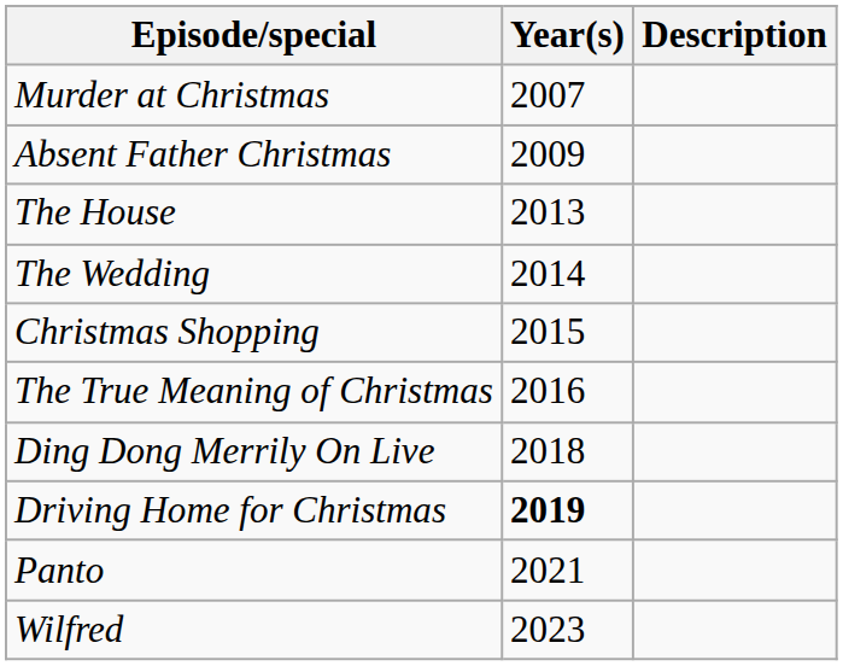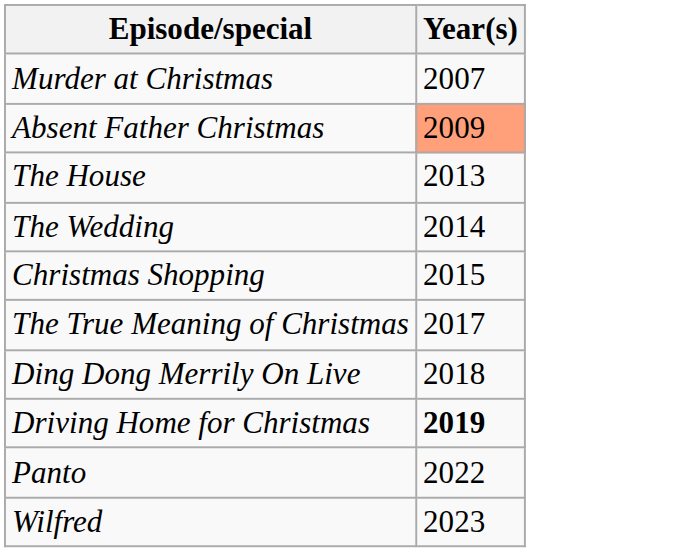 <table class="wikitable sortable">
 <tr>
 <th>Episode/special</th>
 <th>Year(s)</th>
-<th>Description</th>
 </tr>
 <tr>
 <td><em>Murder at Christmas</em></td>
 <td>2007</td>
-<td></td>
 </tr>
 <tr>
 <td><em>Absent Father Christmas</em></td>
-<td>2009</td>
-<td></td>
+<td style="background: lightsalmon;">2009</td>
 </tr>
 <tr>
 <td><em>The House</em></td>
 <td>2013</td>
-<td></td>
 </tr>
 <tr>
 <td><em>The Wedding</em></td>
 <td>2014</td>
-<td></td>
 </tr>
 <tr>
 <td><em>Christmas Shopping</em></td>
 <td>2015</td>
-<td></td>
 </tr>
 <tr>
 <td><em>The True Meaning of Christmas</em></td>
-<td>2016</td>
-<td></td>
+<td>2017</td>
 </tr>
 <tr>
 <td><em>Ding Dong Merrily On Live</em></td>
 <td>2018</td>
-<td></td>
 </tr>
 <tr>
 <td><em>Driving Home for Christmas</em></td>
 <td><strong>2019</strong></td>
-<td></td>
 </tr>
 <tr>
 <td><em>Panto</em></td>
-<td>2021</td>
-<td></td>
+<td>2022</td>
 </tr>
 <tr>
 <td><em>Wilfred</em></td>
 <td>2023</td>
-<td></td>
 </tr>
 </table>
